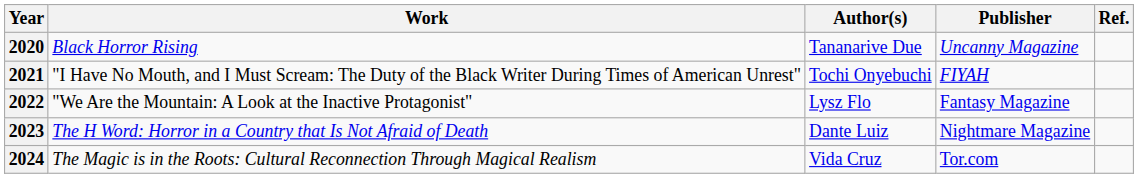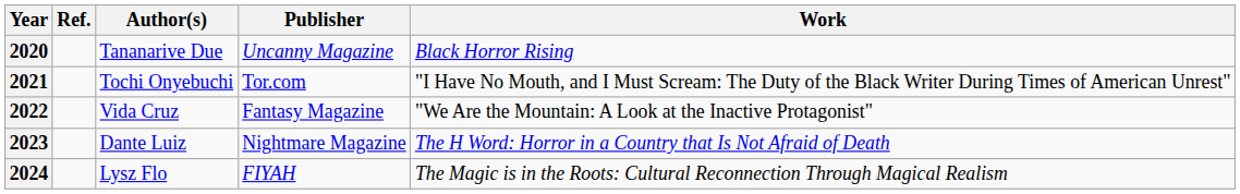 <table class="sortable wikitable">
 <tr>
 <th>Year</th>
-<th>Work</th>
+<th>Ref.</th>
 <th>Author(s)</th>
 <th>Publisher</th>
-<th>Ref.</th>
+<th>Work</th>
 </tr>
 <tr>
 <th>2020</th>
-<td><em><a href='#'>Black Horror Rising</a></em></td>
+<td></td>
 <td><a href='#'>Tananarive Due</a></td>
 <td><em><a href='#'>Uncanny Magazine</a></em></td>
-<td></td>
+<td><em><a href='#'>Black Horror Rising</a></em></td>
 </tr>
 <tr>
 <th>2021</th>
+<td></td>
+<td><a href='#'>Tochi Onyebuchi</a></td>
+<td><a href='#'>Tor.com</a></td>
 <td>"I Have No Mouth, and I Must Scream: The Duty of the Black Writer During Times of American Unrest"</td>
-<td><a href='#'>Tochi Onyebuchi</a></td>
-<td><em><a href='#'>FIYAH</a></em></td>
-<td></td>
 </tr>
 <tr>
 <th>2022</th>
+<td></td>
+<td><a href='#'>Vida Cruz</a></td>
+<td><a href='#'>Fantasy Magazine</a></td>
 <td>"We Are the Mountain: A Look at the Inactive Protagonist"</td>
-<td><a href='#'>Lysz Flo</a></td>
-<td><a href='#'>Fantasy Magazine</a></td>
-<td></td>
 </tr>
 <tr>
 <th>2023</th>
-<td><em><a href='#'>The H Word: Horror in a Country that Is Not Afraid of Death</a></em></td>
+<td></td>
 <td><a href='#'>Dante Luiz</a></td>
 <td><a href='#'>Nightmare Magazine</a></td>
-<td></td>
+<td><em><a href='#'>The H Word: Horror in a Country that Is Not Afraid of Death</a></em></td>
 </tr>
 <tr>
 <th>2024</th>
+<td></td>
+<td><a href='#'>Lysz Flo</a></td>
+<td><em><a href='#'>FIYAH</a></em></td>
 <td><em>The Magic is in the Roots: Cultural Reconnection Through Magical Realism</em></td>
-<td><a href='#'>Vida Cruz</a></td>
-<td><a href='#'>Tor.com</a></td>
-<td></td>
 </tr>
 </table>
